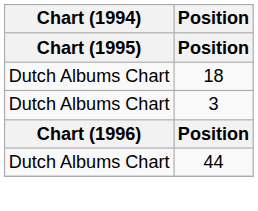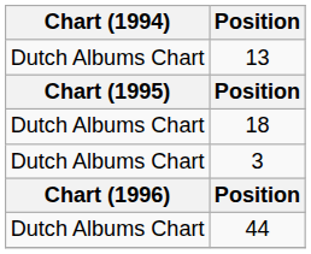 <table class = "wikitable sortable">
 <tr>
 <th>Chart (1994)</th>
 <th>Position</th>
+</tr>
+<tr>
+<td>Dutch Albums Chart</td>
+<td align="center">13</td>
 </tr>
 <tr>
 <th>Chart (1995)</th>
 <th>Position</th>
 </tr>
 <tr>
 <td>Dutch Albums Chart</td>
 <td align="center">18</td>
 </tr>
 <tr>
 <td>Dutch Albums Chart</td>
 <td align="center">3</td>
 </tr>
 <tr>
 <th>Chart (1996)</th>
 <th>Position</th>
 </tr>
 <tr>
 <td>Dutch Albums Chart</td>
 <td align="center">44</td>
 </tr>
 <tr>
 </tr>
 </table>
